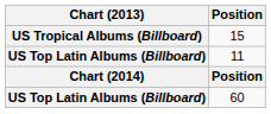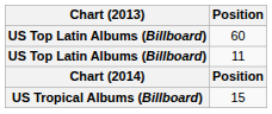 <table class="wikitable plainrowheaders">
 <tr>
 <th scope="col">Chart (2013)</th>
 <th scope="col">Position</th>
 </tr>
 <tr>
-<th scope="row">US Tropical Albums (<em>Billboard</em>)</th>
-<td style="text-align:center;">15</td>
+<th scope="row">US Top Latin Albums (<em>Billboard</em>)</th>
+<td style="text-align:center;">60</td>
 </tr>
 <tr>
 <th scope="row">US Top Latin Albums (<em>Billboard</em>)</th>
 <td style="text-align:center;">11</td>
 </tr>
 <tr>
 <th scope="col">Chart (2014)</th>
 <th scope="col">Position</th>
 </tr>
 <tr>
-<th scope="row">US Top Latin Albums (<em>Billboard</em>)</th>
-<td style="text-align:center;">60</td>
+<th scope="row">US Tropical Albums (<em>Billboard</em>)</th>
+<td style="text-align:center;">15</td>
 </tr>
 </table>
